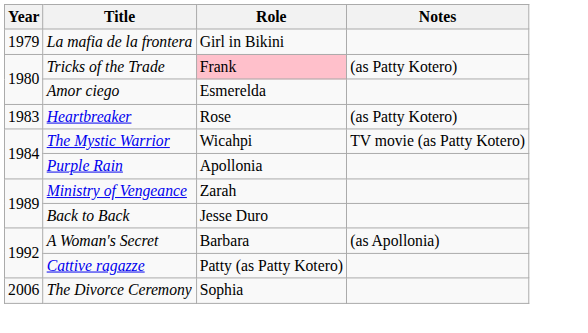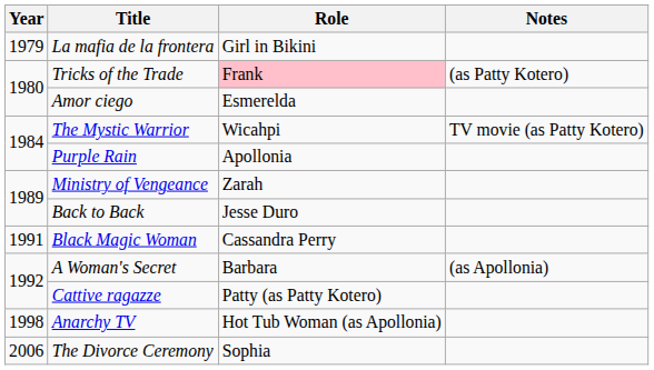 <table class="wikitable plainrowheaders sortable" style="margin-right: 0;">
 <tr>
 <th scope="col">Year</th>
 <th scope="col">Title</th>
 <th scope="col">Role</th>
 <th scope="col" class="unsortable">Notes</th>
 </tr>
 <tr>
 <td>1979</td>
 <td><em>La mafia de la frontera</em></td>
 <td>Girl in Bikini</td>
 <td></td>
 </tr>
 <tr>
 <td rowspan=2>1980</td>
 <td><em>Tricks of the Trade</em></td>
 <td style="background: pink;">Frank</td>
 <td>(as Patty Kotero)</td>
 </tr>
 <tr>
 <td><em>Amor ciego</em></td>
 <td>Esmerelda</td>
 <td></td>
 </tr>
 <tr>
-<td>1983</td>
-<td><em><a href='#'>Heartbreaker</a></em></td>
-<td>Rose</td>
-<td>(as Patty Kotero)</td>
-</tr>
-<tr>
 <td rowspan=2>1984</td>
 <td><em><a href='#'>The Mystic Warrior</a></em></td>
 <td>Wicahpi</td>
 <td>TV movie (as Patty Kotero)</td>
 </tr>
 <tr>
 <td><em><a href='#'>Purple Rain</a></em></td>
 <td>Apollonia</td>
 <td></td>
 </tr>
 <tr>
 <td rowspan=2>1989</td>
 <td><em><a href='#'>Ministry of Vengeance</a></em></td>
 <td>Zarah</td>
 <td></td>
 </tr>
 <tr>
 <td><em>Back to Back</em></td>
 <td>Jesse Duro</td>
 <td></td>
 </tr>
 <tr>
+<td>1991</td>
+<td><em><a href='#'>Black Magic Woman</a></em></td>
+<td>Cassandra Perry</td>
+<td></td>
+</tr>
+<tr>
 <td rowspan=2>1992</td>
 <td><em>A Woman's Secret</em></td>
 <td>Barbara</td>
 <td>(as Apollonia)</td>
 </tr>
 <tr>
 <td><em><a href='#'>Cattive ragazze</a></em></td>
 <td>Patty (as Patty Kotero)</td>
 <td></td>
 </tr>
 <tr>
+<td>1998</td>
+<td><em><a href='#'>Anarchy TV</a></em></td>
+<td>Hot Tub Woman (as Apollonia)</td>
+<td></td>
+</tr>
+<tr>
 <td>2006</td>
 <td><em>The Divorce Ceremony</em></td>
 <td>Sophia</td>
 <td></td>
 </tr>
 </table>
